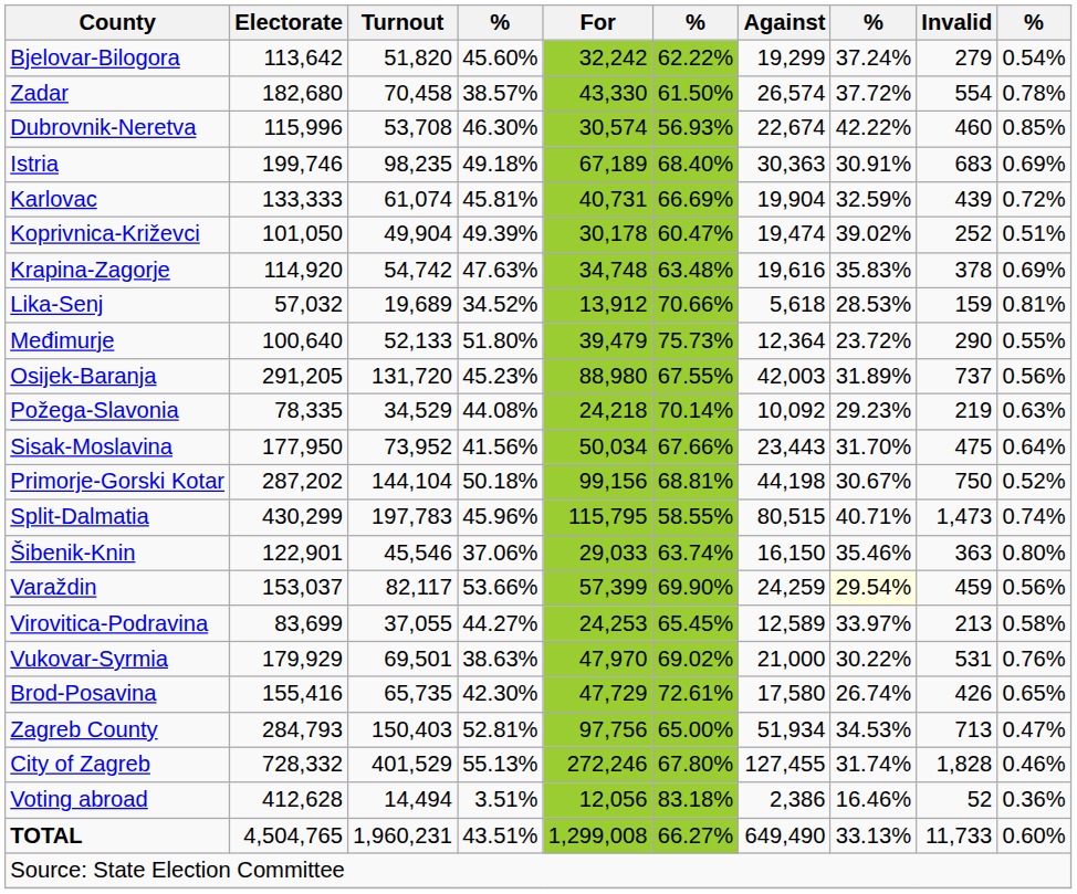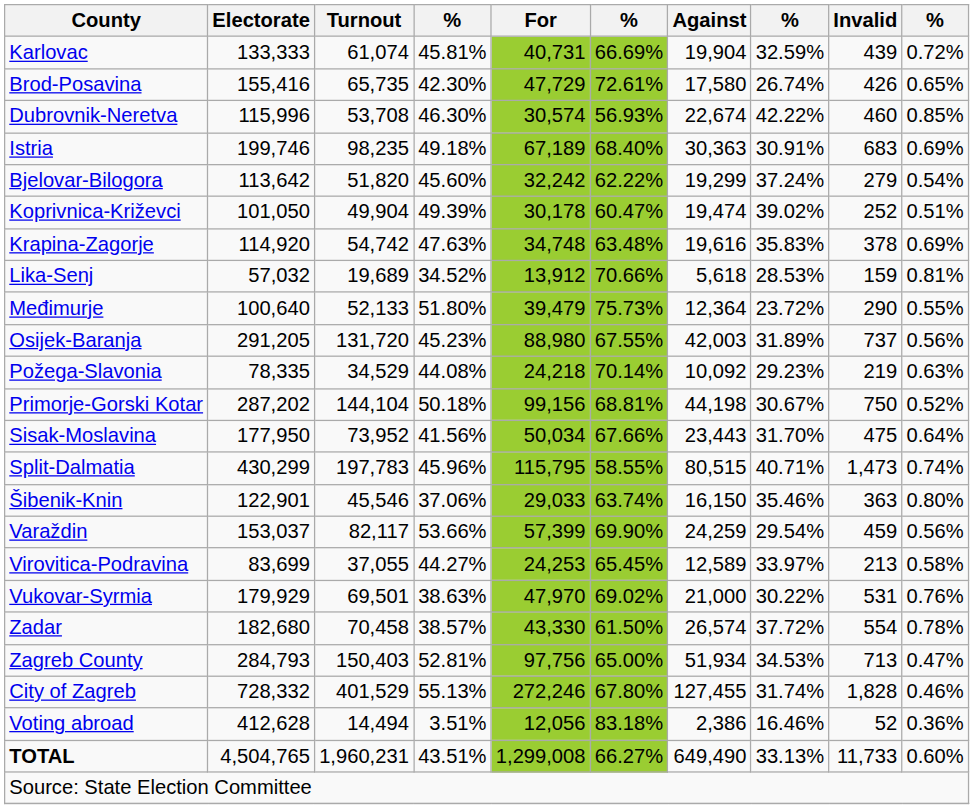 <table class="wikitable sortable">
 <tr>
 <th>County</th>
 <th>Electorate</th>
 <th>Turnout</th>
 <th>%</th>
 <th>For</th>
 <th>%</th>
 <th>Against</th>
 <th>%</th>
 <th>Invalid</th>
 <th>%</th>
 </tr>
 <tr align=right>
-<td align=left><a href='#'>Bjelovar-Bilogora</a></td>
-<td>113,642</td>
-<td>51,820</td>
-<td>45.60%</td>
-<td style="background:#9ACD32">32,242</td>
-<td style="background:#9ACD32">62.22%</td>
-<td>19,299</td>
-<td>37.24%</td>
-<td>279</td>
-<td>0.54%</td>
+<td align=left><a href='#'>Karlovac</a></td>
+<td>133,333</td>
+<td>61,074</td>
+<td>45.81%</td>
+<td style="background:#9ACD32">40,731</td>
+<td style="background:#9ACD32">66.69%</td>
+<td>19,904</td>
+<td>32.59%</td>
+<td>439</td>
+<td>0.72%</td>
 </tr>
 <tr align=right>
-<td align=left><a href='#'>Zadar</a></td>
-<td>182,680</td>
-<td>70,458</td>
-<td>38.57%</td>
-<td style="background:#9ACD32">43,330</td>
-<td style="background:#9ACD32">61.50%</td>
-<td>26,574</td>
-<td>37.72%</td>
-<td>554</td>
-<td>0.78%</td>
+<td align=left><a href='#'>Brod-Posavina</a></td>
+<td>155,416</td>
+<td>65,735</td>
+<td>42.30%</td>
+<td style="background:#9ACD32">47,729</td>
+<td style="background:#9ACD32">72.61%</td>
+<td>17,580</td>
+<td>26.74%</td>
+<td>426</td>
+<td>0.65%</td>
 </tr>
 <tr align=right>
 <td align=left><a href='#'>Dubrovnik-Neretva</a></td>
 <td>115,996</td>
 <td>53,708</td>
 <td>46.30%</td>
 <td style="background:#9ACD32">30,574</td>
 <td style="background:#9ACD32">56.93%</td>
 <td>22,674</td>
 <td>42.22%</td>
 <td>460</td>
 <td>0.85%</td>
 </tr>
 <tr align=right>
 <td align=left><a href='#'>Istria</a></td>
 <td>199,746</td>
 <td>98,235</td>
 <td>49.18%</td>
 <td style="background:#9ACD32">67,189</td>
 <td style="background:#9ACD32">68.40%</td>
 <td>30,363</td>
 <td>30.91%</td>
 <td>683</td>
 <td>0.69%</td>
 </tr>
 <tr align=right>
-<td align=left><a href='#'>Karlovac</a></td>
-<td>133,333</td>
-<td>61,074</td>
-<td>45.81%</td>
-<td style="background:#9ACD32">40,731</td>
-<td style="background:#9ACD32">66.69%</td>
-<td>19,904</td>
-<td>32.59%</td>
-<td>439</td>
-<td>0.72%</td>
+<td align=left><a href='#'>Bjelovar-Bilogora</a></td>
+<td>113,642</td>
+<td>51,820</td>
+<td>45.60%</td>
+<td style="background:#9ACD32">32,242</td>
+<td style="background:#9ACD32">62.22%</td>
+<td>19,299</td>
+<td>37.24%</td>
+<td>279</td>
+<td>0.54%</td>
 </tr>
 <tr align=right>
 <td align=left><a href='#'>Koprivnica-Križevci</a></td>
 <td>101,050</td>
 <td>49,904</td>
 <td>49.39%</td>
 <td style="background:#9ACD32">30,178</td>
 <td style="background:#9ACD32">60.47%</td>
 <td>19,474</td>
 <td>39.02%</td>
 <td>252</td>
 <td>0.51%</td>
 </tr>
 <tr align=right>
 <td align=left><a href='#'>Krapina-Zagorje</a></td>
 <td>114,920</td>
 <td>54,742</td>
 <td>47.63%</td>
 <td style="background:#9ACD32">34,748</td>
 <td style="background:#9ACD32">63.48%</td>
 <td>19,616</td>
 <td>35.83%</td>
 <td>378</td>
 <td>0.69%</td>
 </tr>
 <tr align=right>
 <td align=left><a href='#'>Lika-Senj</a></td>
 <td>57,032</td>
 <td>19,689</td>
 <td>34.52%</td>
 <td style="background:#9ACD32">13,912</td>
 <td style="background:#9ACD32">70.66%</td>
 <td>5,618</td>
 <td>28.53%</td>
 <td>159</td>
 <td>0.81%</td>
 </tr>
 <tr align=right>
 <td align=left><a href='#'>Međimurje</a></td>
 <td>100,640</td>
 <td>52,133</td>
 <td>51.80%</td>
 <td style="background:#9ACD32">39,479</td>
 <td style="background:#9ACD32">75.73%</td>
 <td>12,364</td>
 <td>23.72%</td>
 <td>290</td>
 <td>0.55%</td>
 </tr>
 <tr align=right>
 <td align=left><a href='#'>Osijek-Baranja</a></td>
 <td>291,205</td>
 <td>131,720</td>
 <td>45.23%</td>
 <td style="background:#9ACD32">88,980</td>
 <td style="background:#9ACD32">67.55%</td>
 <td>42,003</td>
 <td>31.89%</td>
 <td>737</td>
 <td>0.56%</td>
 </tr>
 <tr align=right>
 <td align=left><a href='#'>Požega-Slavonia</a></td>
 <td>78,335</td>
 <td>34,529</td>
 <td>44.08%</td>
 <td style="background:#9ACD32">24,218</td>
 <td style="background:#9ACD32">70.14%</td>
 <td>10,092</td>
 <td>29.23%</td>
 <td>219</td>
 <td>0.63%</td>
 </tr>
 <tr align=right>
+<td align=left><a href='#'>Primorje-Gorski Kotar</a></td>
+<td>287,202</td>
+<td>144,104</td>
+<td>50.18%</td>
+<td style="background:#9ACD32">99,156</td>
+<td style="background:#9ACD32">68.81%</td>
+<td>44,198</td>
+<td>30.67%</td>
+<td>750</td>
+<td>0.52%</td>
+</tr>
+<tr align=right>
 <td align=left><a href='#'>Sisak-Moslavina</a></td>
 <td>177,950</td>
 <td>73,952</td>
 <td>41.56%</td>
 <td style="background:#9ACD32">50,034</td>
 <td style="background:#9ACD32">67.66%</td>
 <td>23,443</td>
 <td>31.70%</td>
 <td>475</td>
 <td>0.64%</td>
-</tr>
-<tr align=right>
-<td align=left><a href='#'>Primorje-Gorski Kotar</a></td>
-<td>287,202</td>
-<td>144,104</td>
-<td>50.18%</td>
-<td style="background:#9ACD32">99,156</td>
-<td style="background:#9ACD32">68.81%</td>
-<td>44,198</td>
-<td>30.67%</td>
-<td>750</td>
-<td>0.52%</td>
 </tr>
 <tr align=right>
 <td align=left><a href='#'>Split-Dalmatia</a></td>
 <td>430,299</td>
 <td>197,783</td>
 <td>45.96%</td>
 <td style="background:#9ACD32">115,795</td>
 <td style="background:#9ACD32">58.55%</td>
 <td>80,515</td>
 <td>40.71%</td>
 <td>1,473</td>
 <td>0.74%</td>
 </tr>
 <tr align=right>
 <td align=left><a href='#'>Šibenik-Knin</a></td>
 <td>122,901</td>
 <td>45,546</td>
 <td>37.06%</td>
 <td style="background:#9ACD32">29,033</td>
 <td style="background:#9ACD32">63.74%</td>
 <td>16,150</td>
 <td>35.46%</td>
 <td>363</td>
 <td>0.80%</td>
 </tr>
 <tr align=right>
 <td align=left><a href='#'>Varaždin</a></td>
 <td>153,037</td>
 <td>82,117</td>
 <td>53.66%</td>
 <td style="background:#9ACD32">57,399</td>
 <td style="background:#9ACD32">69.90%</td>
 <td>24,259</td>
-<td style="background: lightyellow;">29.54%</td>
+<td>29.54%</td>
 <td>459</td>
 <td>0.56%</td>
 </tr>
 <tr align=right>
 <td align=left><a href='#'>Virovitica-Podravina</a></td>
 <td>83,699</td>
 <td>37,055</td>
 <td>44.27%</td>
 <td style="background:#9ACD32">24,253</td>
 <td style="background:#9ACD32">65.45%</td>
 <td>12,589</td>
 <td>33.97%</td>
 <td>213</td>
 <td>0.58%</td>
 </tr>
 <tr align=right>
 <td align=left><a href='#'>Vukovar-Syrmia</a></td>
 <td>179,929</td>
 <td>69,501</td>
 <td>38.63%</td>
 <td style="background:#9ACD32">47,970</td>
 <td style="background:#9ACD32">69.02%</td>
 <td>21,000</td>
 <td>30.22%</td>
 <td>531</td>
 <td>0.76%</td>
 </tr>
 <tr align=right>
-<td align=left><a href='#'>Brod-Posavina</a></td>
-<td>155,416</td>
-<td>65,735</td>
-<td>42.30%</td>
-<td style="background:#9ACD32">47,729</td>
-<td style="background:#9ACD32">72.61%</td>
-<td>17,580</td>
-<td>26.74%</td>
-<td>426</td>
-<td>0.65%</td>
+<td align=left><a href='#'>Zadar</a></td>
+<td>182,680</td>
+<td>70,458</td>
+<td>38.57%</td>
+<td style="background:#9ACD32">43,330</td>
+<td style="background:#9ACD32">61.50%</td>
+<td>26,574</td>
+<td>37.72%</td>
+<td>554</td>
+<td>0.78%</td>
 </tr>
 <tr align=right>
 <td align=left><a href='#'>Zagreb County</a></td>
 <td>284,793</td>
 <td>150,403</td>
 <td>52.81%</td>
 <td style="background:#9ACD32">97,756</td>
 <td style="background:#9ACD32">65.00%</td>
 <td>51,934</td>
 <td>34.53%</td>
 <td>713</td>
 <td>0.47%</td>
 </tr>
 <tr align=right>
 <td align=left><a href='#'>City of Zagreb</a></td>
 <td>728,332</td>
 <td>401,529</td>
 <td>55.13%</td>
 <td style="background:#9ACD32">272,246</td>
 <td style="background:#9ACD32">67.80%</td>
 <td>127,455</td>
 <td>31.74%</td>
 <td>1,828</td>
 <td>0.46%</td>
 </tr>
 <tr align=right>
 <td align=left><a href='#'>Voting abroad</a></td>
 <td>412,628</td>
 <td>14,494</td>
 <td>3.51%</td>
 <td style="background:#9ACD32">12,056</td>
 <td style="background:#9ACD32">83.18%</td>
 <td>2,386</td>
 <td>16.46%</td>
 <td>52</td>
 <td>0.36%</td>
 </tr>
 <tr align=right +>
 <td align=left><strong>TOTAL</strong></td>
 <td>4,504,765</td>
 <td>1,960,231</td>
 <td>43.51%</td>
 <td style="background:#9ACD32">1,299,008</td>
 <td style="background:#9ACD32">66.27%</td>
 <td>649,490</td>
 <td>33.13%</td>
 <td>11,733</td>
 <td>0.60%</td>
 </tr>
 <tr class="sortbottom">
 <td colspan=10>Source: State Election Committee</td>
 </tr>
 <tr>
 </tr>
 </table>
